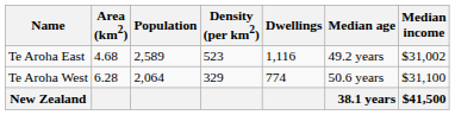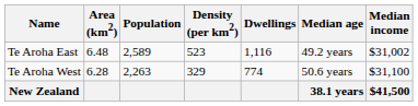 <table class="wikitable defaultright col1left">
 <tr>
 <th>Name</th>
 <th>Area<br>(km<sup>2</sup>)</th>
 <th>Population</th>
 <th>Density<br>(per km<sup>2</sup>)</th>
 <th>Dwellings</th>
 <th>Median age</th>
 <th>Median<br>income</th>
 </tr>
 <tr>
 <td>Te Aroha East</td>
-<td>4.68</td>
+<td>6.48</td>
 <td>2,589</td>
 <td>523</td>
 <td>1,116</td>
 <td>49.2 years</td>
 <td>$31,002</td>
 </tr>
 <tr>
 <td>Te Aroha West</td>
 <td>6.28</td>
-<td>2,064</td>
+<td>2,263</td>
 <td>329</td>
 <td>774</td>
 <td>50.6 years</td>
 <td>$31,100</td>
 </tr>
 <tr>
 <th>New Zealand</th>
 <th></th>
 <th></th>
 <th></th>
 <th></th>
 <th style="text-align:right;">38.1 years</th>
 <th style="text-align:right;">$41,500</th>
 </tr>
 </table>
